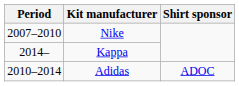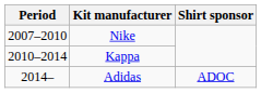 <table class="wikitable" style="text-align:center">
 <tr>
 <th>Period</th>
 <th>Kit manufacturer</th>
 <th>Shirt sponsor</th>
 </tr>
 <tr>
 <td>2007–2010</td>
 <td><a href='#'>Nike</a></td>
 <td rowspan=2></td>
 </tr>
 <tr>
-<td>2014–</td>
+<td>2010–2014</td>
 <td><a href='#'>Kappa</a></td>
 </tr>
 <tr>
-<td>2010–2014</td>
+<td>2014–</td>
 <td><a href='#'>Adidas</a></td>
 <td><a href='#'>ADOC</a></td>
 </tr>
 </table>
